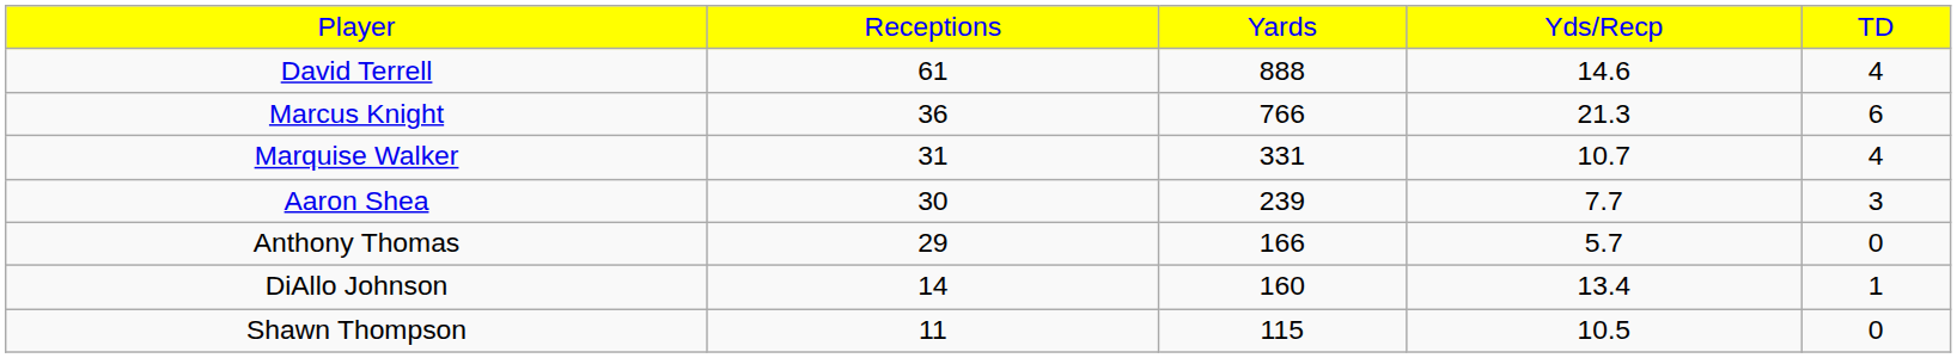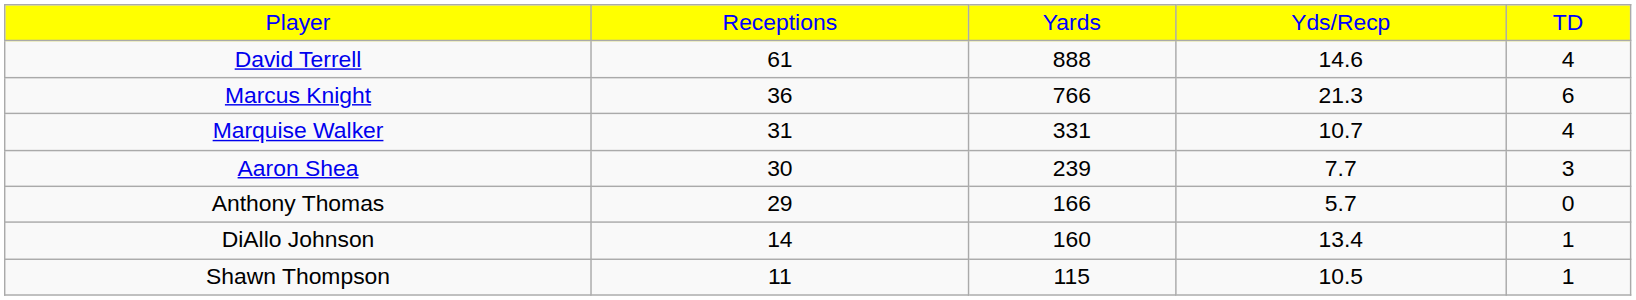 <table class="wikitable" width="90%">
 <tr align="center"  style="background:yellow;color:blue;">
 <td>Player</td>
 <td>Receptions</td>
 <td>Yards</td>
 <td>Yds/Recp</td>
 <td>TD</td>
 </tr>
 <tr align="center" bgcolor="">
 <td><a href='#'>David Terrell</a></td>
 <td>61</td>
 <td>888</td>
 <td>14.6</td>
 <td>4</td>
 </tr>
 <tr align="center" bgcolor="">
 <td><a href='#'>Marcus Knight</a></td>
 <td>36</td>
 <td>766</td>
 <td>21.3</td>
 <td>6</td>
 </tr>
 <tr align="center" bgcolor="">
 <td><a href='#'>Marquise Walker</a></td>
 <td>31</td>
 <td>331</td>
 <td>10.7</td>
 <td>4</td>
 </tr>
 <tr align="center" bgcolor="">
 <td><a href='#'>Aaron Shea</a></td>
 <td>30</td>
 <td>239</td>
 <td>7.7</td>
 <td>3</td>
 </tr>
 <tr align="center" bgcolor="">
 <td>Anthony Thomas</td>
 <td>29</td>
 <td>166</td>
 <td>5.7</td>
 <td>0</td>
 </tr>
 <tr align="center" bgcolor="">
 <td>DiAllo Johnson</td>
 <td>14</td>
 <td>160</td>
 <td>13.4</td>
 <td>1</td>
 </tr>
 <tr align="center" bgcolor="">
 <td>Shawn Thompson</td>
 <td>11</td>
 <td>115</td>
 <td>10.5</td>
-<td>0</td>
+<td>1</td>
 </tr>
 </table>
